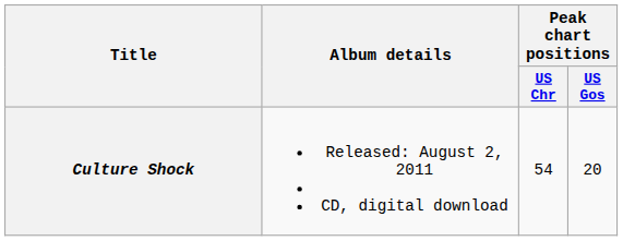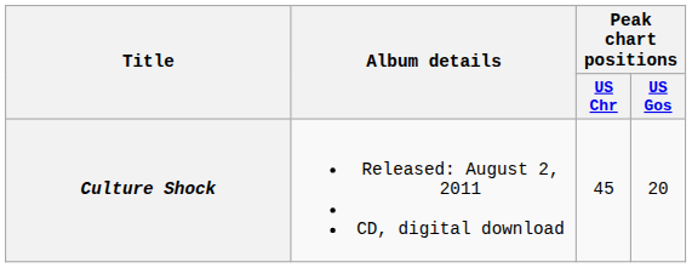 <table class="wikitable plainrowheaders" style="text-align:center;">
 <tr>
 <th scope="col" rowspan="2" style="width:16em;">Title</th>
 <th scope="col" rowspan="2" style="width:16em;">Album details</th>
 <th scope="col" colspan="2">Peak chart positions</th>
 </tr>
 <tr>
 <th style="width:3em; font-size:90%"><a href='#'>US<br>Chr</a></th>
 <th style="width:3em; font-size:90%"><a href='#'>US<br>Gos</a></th>
 </tr>
 <tr>
 <th scope="row"><em>Culture Shock</em></th>
 <td><br><ul><li>Released: August 2, 2011</li><li></li><li>CD, digital download</li></ul></td>
-<td>54</td>
+<td>45</td>
 <td>20</td>
 </tr>
 </table>
